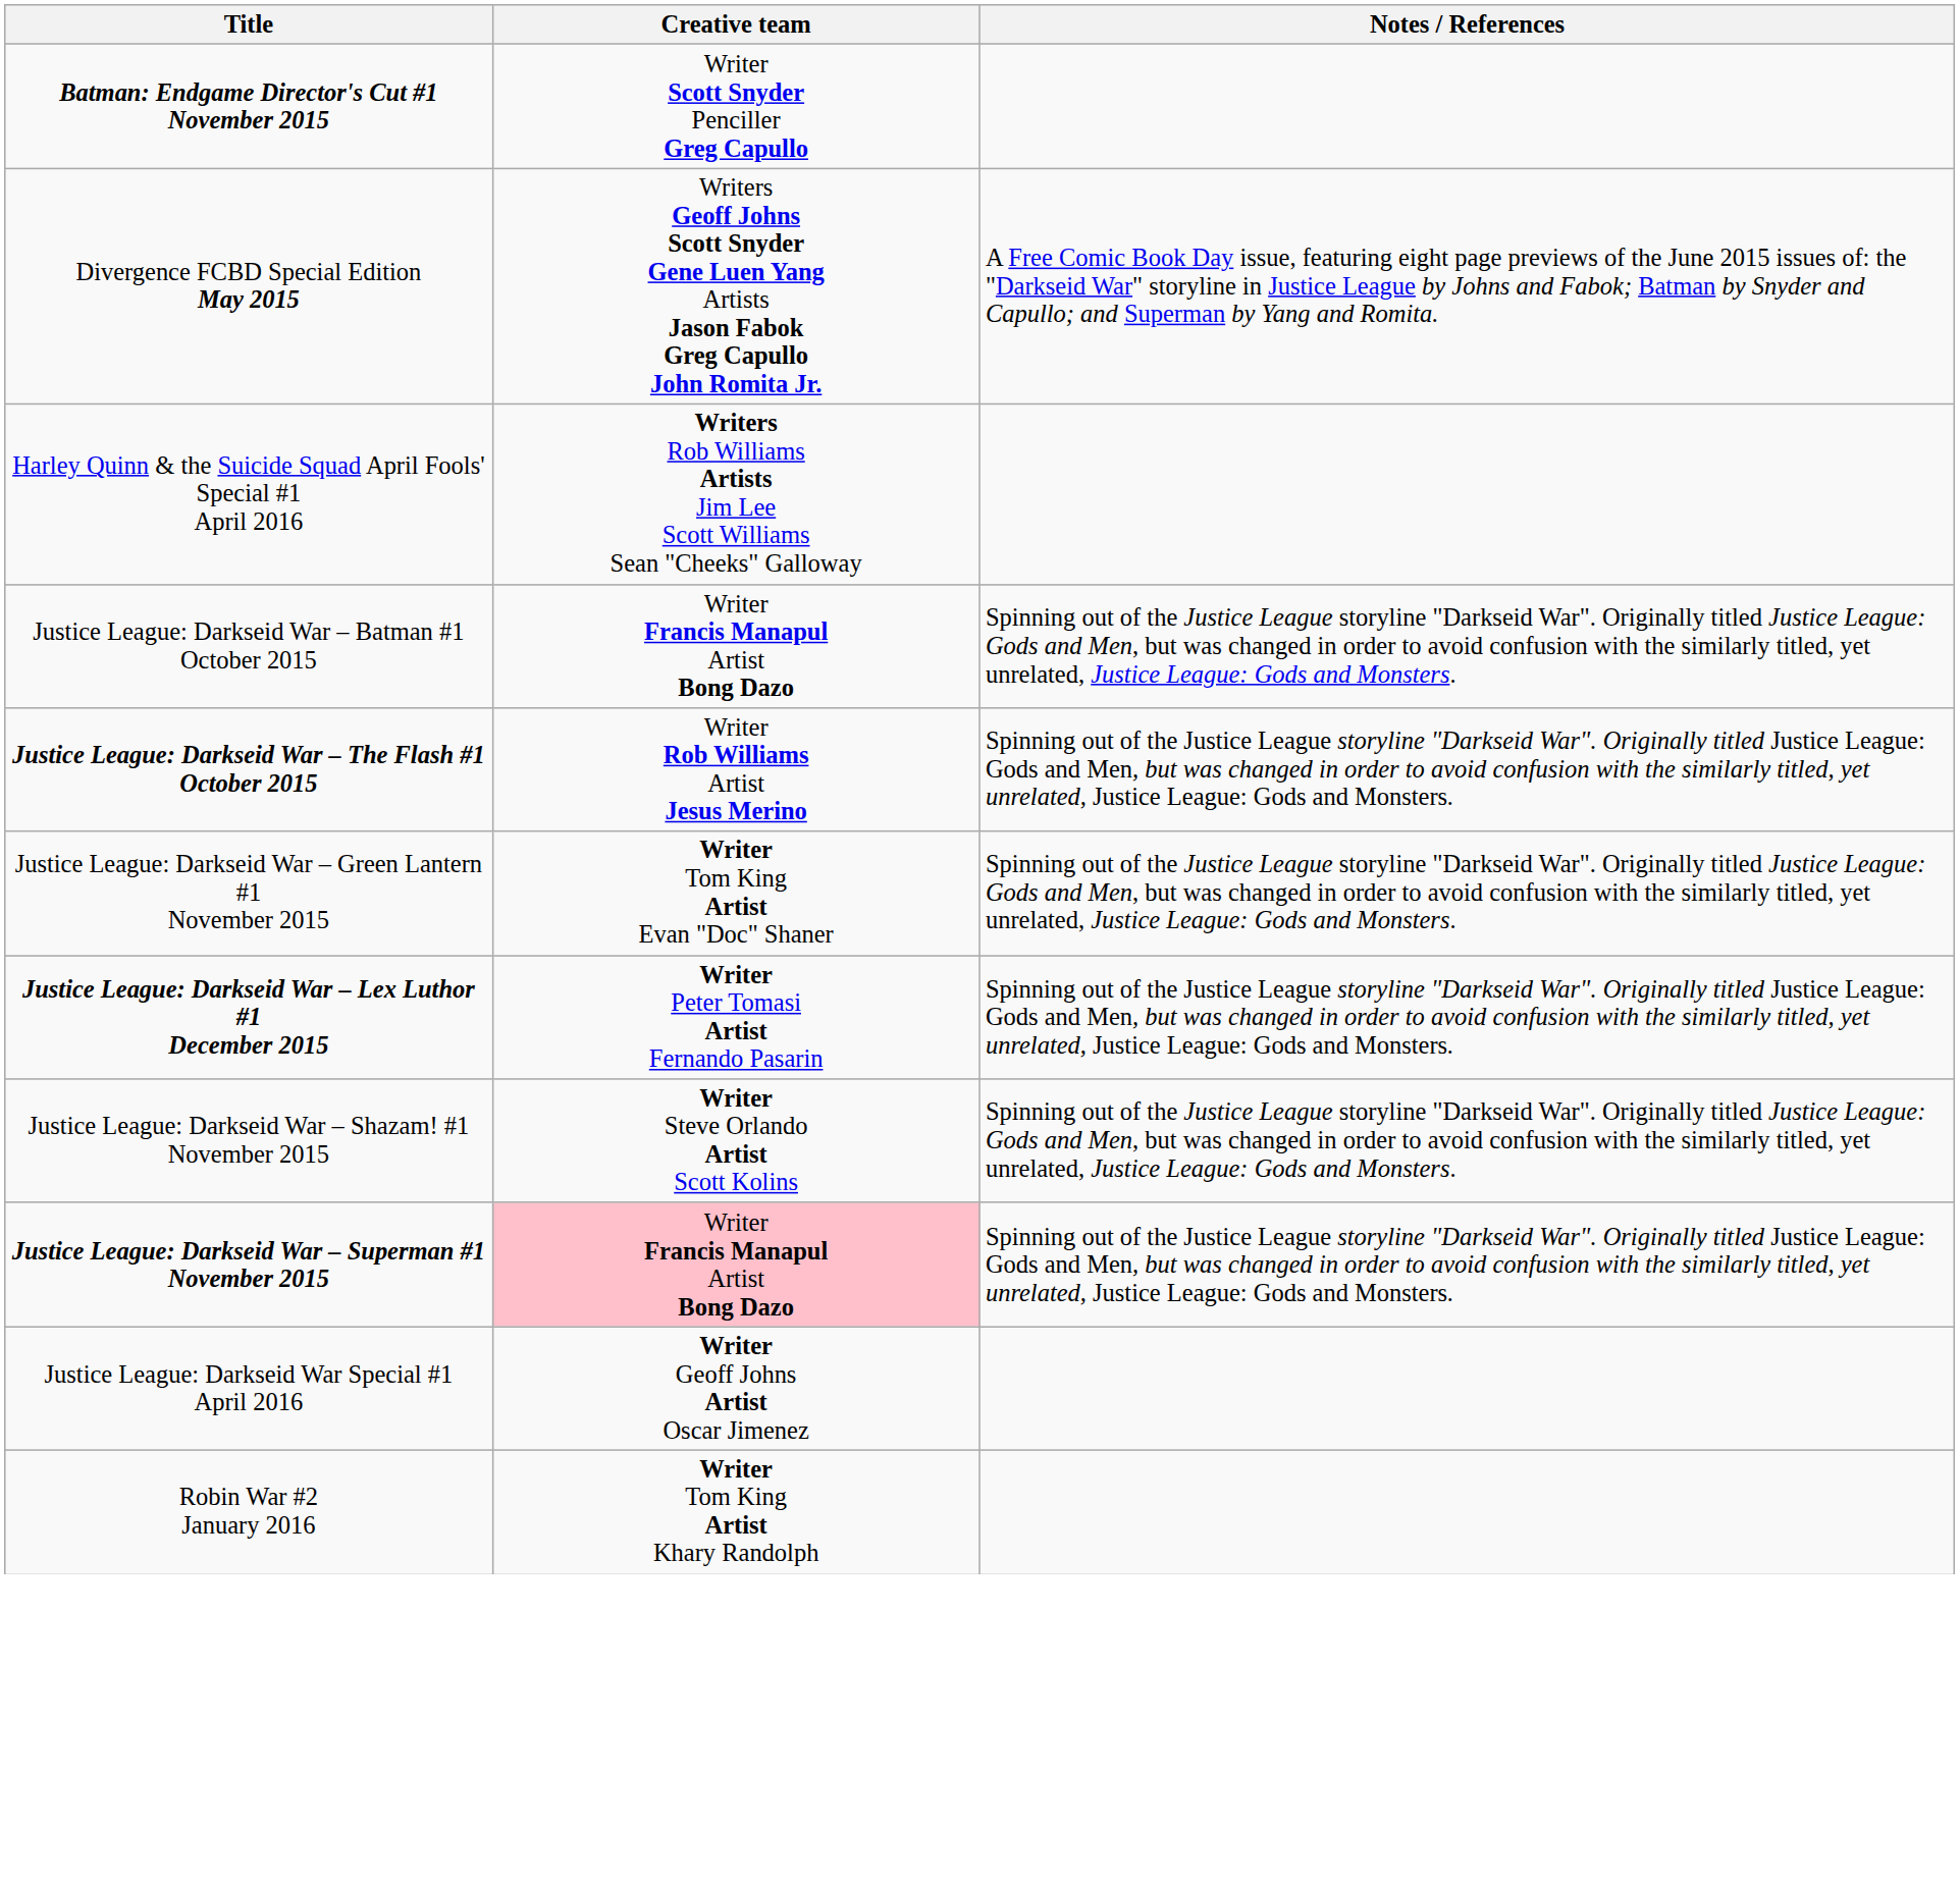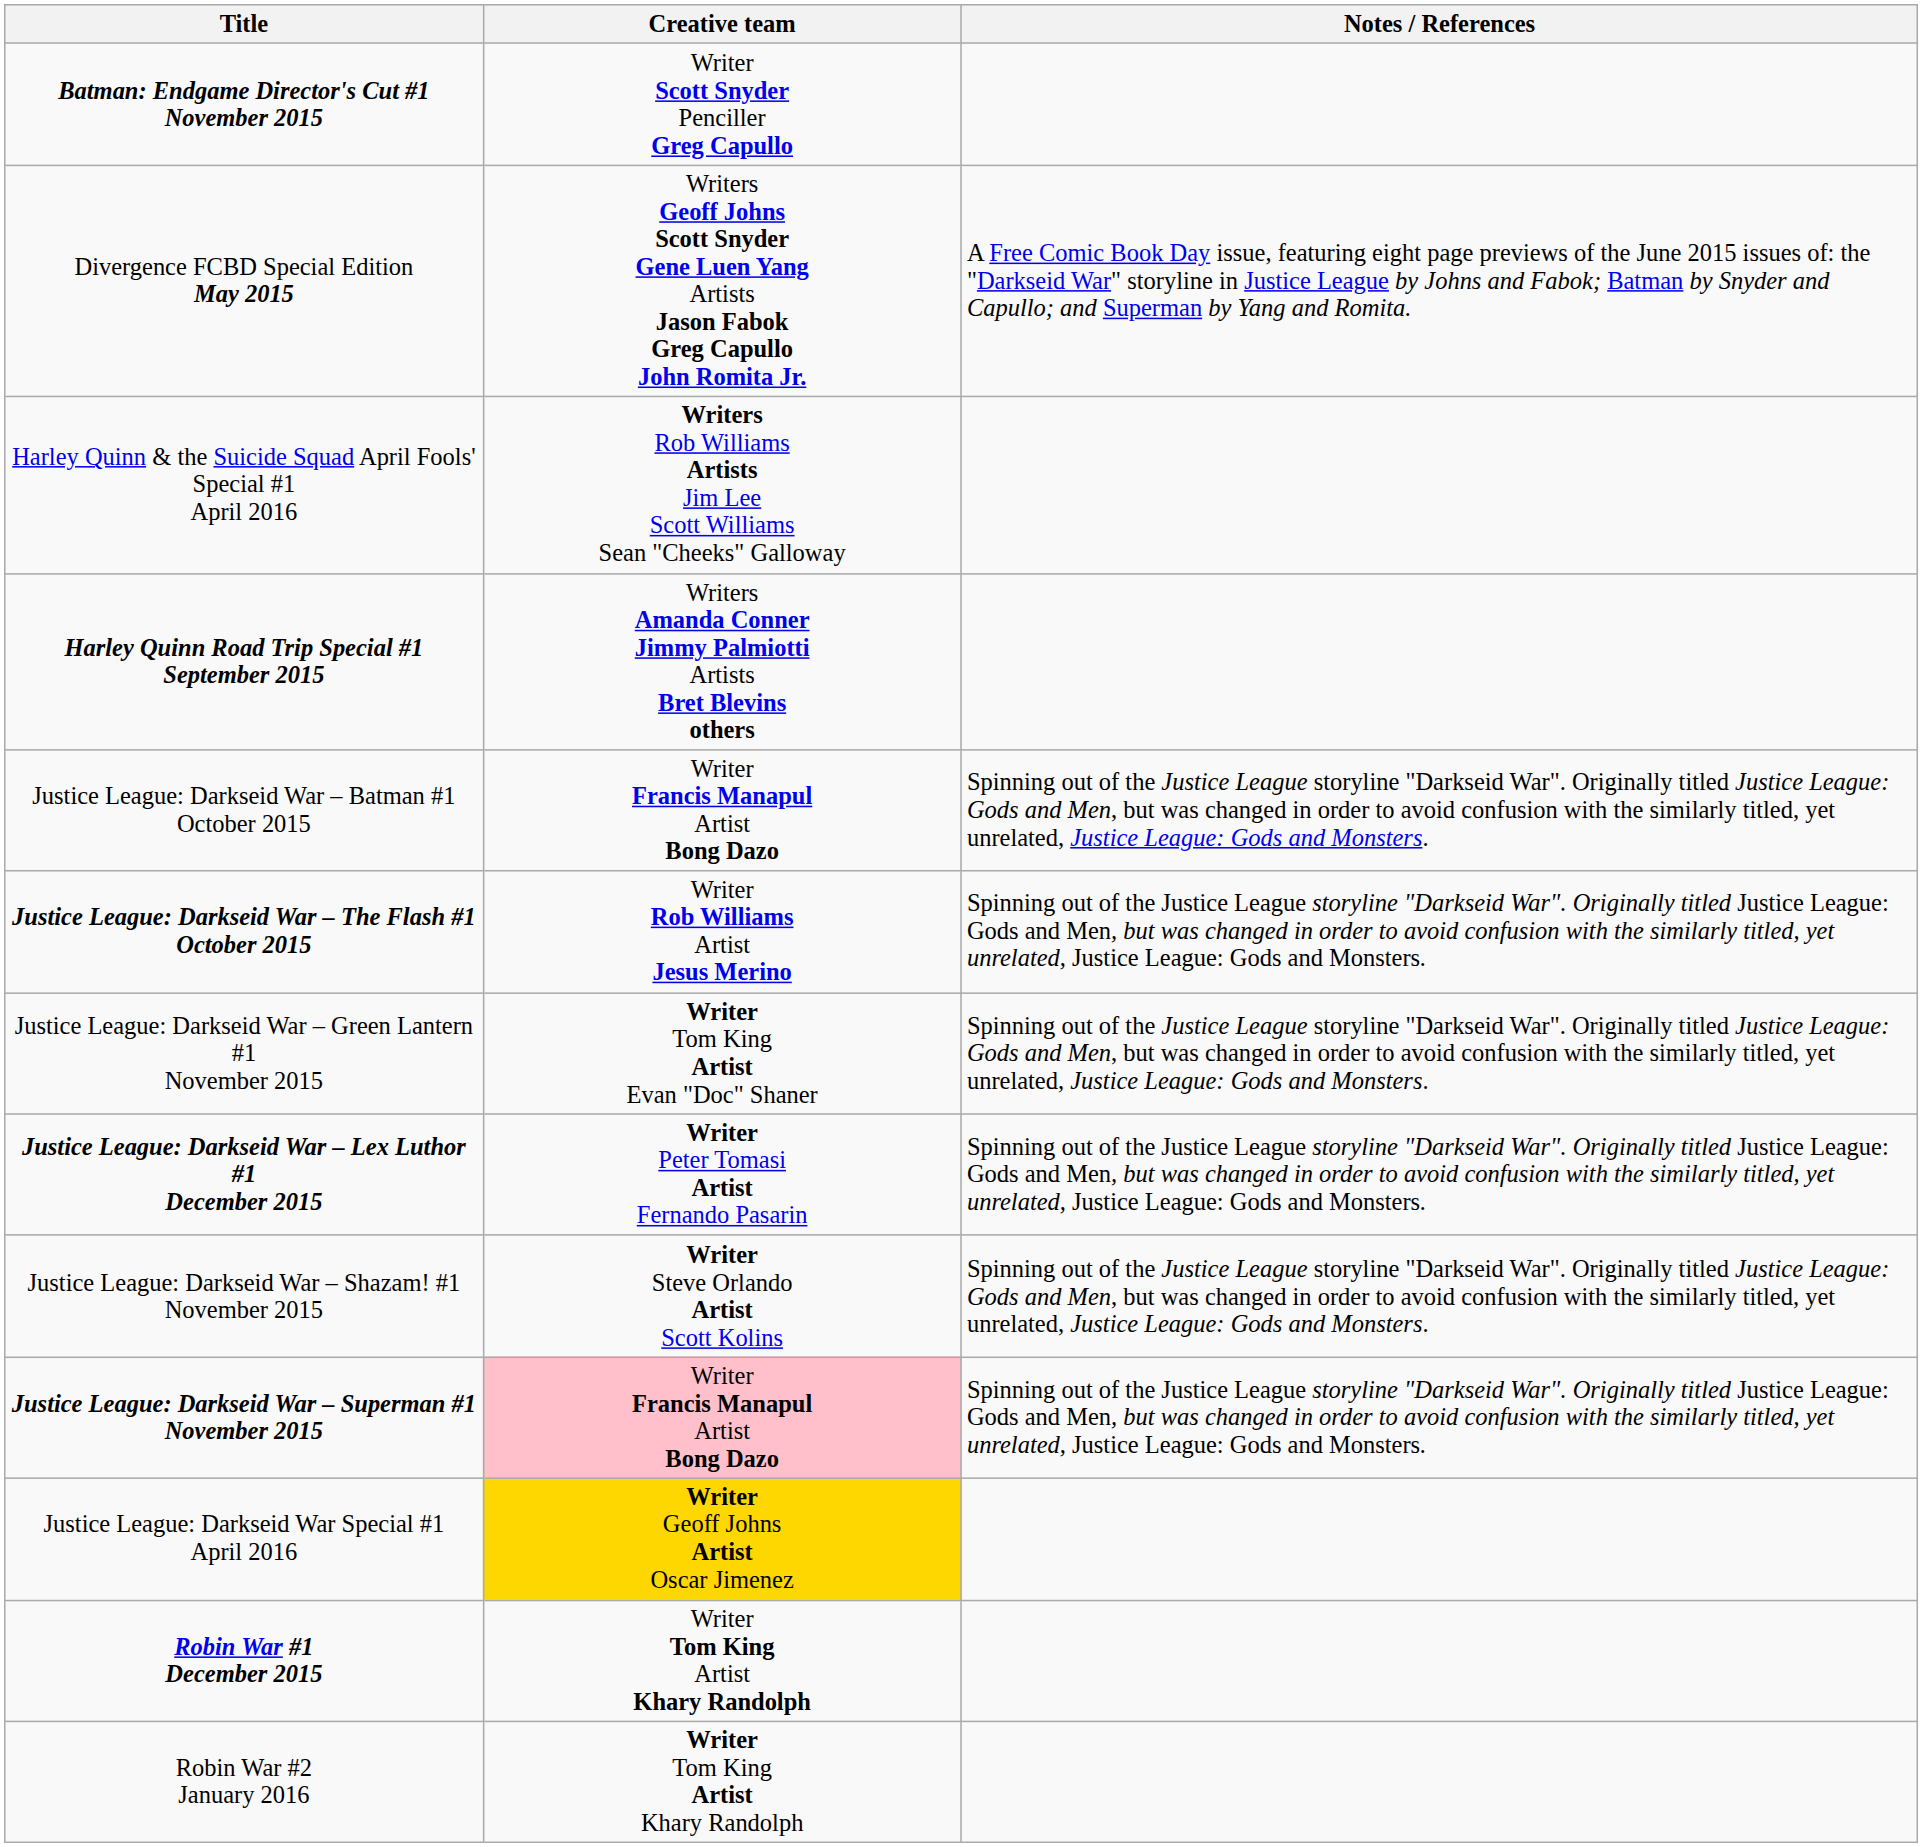 <table class="wikitable sortable" style="text-align:center; font-weight:normal;" width=99%>
 <tr>
 <th scope="col" width="15%" align="center">Title</th>
 <th scope="col" width="15%" align="center" class=unsortable>Creative team</th>
 <th scope="col" width="30%" align="center" class=unsortable>Notes / References</th>
 </tr>
 <tr>
 <td scope="row"><strong><em>Batman: Endgame Director's Cut<em> #1<strong><br>November 2015</td>
 <td></strong>Writer<strong><br><a href='#'>Scott Snyder</a><br></strong>Penciller<strong><br><a href='#'>Greg Capullo</a></td>
 <td align="left"></td>
 </tr>
 <tr>
 <td scope="row"></em></strong>Divergence FCBD Special Edition <strong><em><br>May 2015</td>
 <td></strong>Writers<strong><br><a href='#'>Geoff Johns</a><br>Scott Snyder<br><a href='#'>Gene Luen Yang</a><br></strong>Artists<strong><br>Jason Fabok<br>Greg Capullo<br><a href='#'>John Romita Jr.</a></td>
 <td align="left">A <a href='#'>Free Comic Book Day</a> issue, featuring eight page previews of the June 2015 issues of: the "<a href='#'>Darkseid War</a>" storyline in </em><a href='#'>Justice League</a><em> by Johns and Fabok; </em><a href='#'>Batman</a><em> by Snyder and Capullo; and </em><a href='#'>Superman</a><em> by Yang and Romita.</td>
 </tr>
 <tr>
 <td scope="row"></em></strong><a href='#'>Harley Quinn</a> & the <a href='#'>Suicide Squad</a> April Fools' Special</em> #1</strong><br>April 2016</td>
 <td><strong>Writers</strong><br><a href='#'>Rob Williams</a><br><strong>Artists</strong><br><a href='#'>Jim Lee</a><br><a href='#'>Scott Williams</a><br>Sean "Cheeks" Galloway</td>
+<td align="left"></td>
+</tr>
+<tr>
+<td scope="row"><strong><em>Harley Quinn Road Trip Special<em> #1<strong><br>September 2015</td>
+<td></strong>Writers<strong><br><a href='#'>Amanda Conner</a><br><a href='#'>Jimmy Palmiotti</a><br></strong>Artists<strong><br><a href='#'>Bret Blevins</a><br>others</td>
 <td align="left"></td>
 </tr>
 <tr>
 <td scope="row"></em></strong>Justice League: Darkseid War – Batman</em> #1</strong><br>October 2015</td>
 <td></strong>Writer<strong><br><a href='#'>Francis Manapul</a><br></strong>Artist<strong><br>Bong Dazo</td>
 <td align="left">Spinning out of the <em>Justice League</em> storyline "Darkseid War". Originally titled <em>Justice League: Gods and Men</em>, but was changed in order to avoid confusion with the similarly titled, yet unrelated, <em><a href='#'>Justice League: Gods and Monsters</a></em>.</td>
 </tr>
 <tr>
 <td scope="row"><strong><em>Justice League: Darkseid War – The Flash<em> #1<strong><br>October 2015</td>
 <td></strong>Writer<strong><br><a href='#'>Rob Williams</a><br></strong>Artist<strong><br><a href='#'>Jesus Merino</a></td>
 <td align="left">Spinning out of the </em>Justice League<em> storyline "Darkseid War". Originally titled </em>Justice League: Gods and Men<em>, but was changed in order to avoid confusion with the similarly titled, yet unrelated, </em>Justice League: Gods and Monsters<em>.</td>
 </tr>
 <tr>
 <td scope="row"></em></strong>Justice League: Darkseid War – Green Lantern</em> #1</strong><br>November 2015</td>
 <td><strong>Writer</strong><br>Tom King<br><strong>Artist</strong><br>Evan "Doc" Shaner</td>
 <td align="left">Spinning out of the <em>Justice League</em> storyline "Darkseid War". Originally titled <em>Justice League: Gods and Men</em>, but was changed in order to avoid confusion with the similarly titled, yet unrelated, <em>Justice League: Gods and Monsters</em>.</td>
 </tr>
 <tr>
 <td scope="row"><strong><em>Justice League: Darkseid War – Lex Luthor<em> #1<strong><br>December 2015</td>
 <td><strong>Writer</strong><br><a href='#'>Peter Tomasi</a><br><strong>Artist</strong><br><a href='#'>Fernando Pasarin</a></td>
 <td align="left">Spinning out of the </em>Justice League<em> storyline "Darkseid War". Originally titled </em>Justice League: Gods and Men<em>, but was changed in order to avoid confusion with the similarly titled, yet unrelated, </em>Justice League: Gods and Monsters<em>.</td>
 </tr>
 <tr>
 <td scope="row"></em></strong>Justice League: Darkseid War – Shazam!</em> #1</strong><br>November 2015</td>
 <td><strong>Writer</strong><br>Steve Orlando<br><strong>Artist</strong><br><a href='#'>Scott Kolins</a></td>
 <td align="left">Spinning out of the <em>Justice League</em> storyline "Darkseid War". Originally titled <em>Justice League: Gods and Men</em>, but was changed in order to avoid confusion with the similarly titled, yet unrelated, <em>Justice League: Gods and Monsters</em>.</td>
 </tr>
 <tr>
 <td scope="row"><strong><em>Justice League: Darkseid War – Superman<em> #1<strong><br>November 2015</td>
 <td style="background: pink;"></strong>Writer<strong><br>Francis Manapul<br></strong>Artist<strong><br>Bong Dazo</td>
 <td align="left">Spinning out of the </em>Justice League<em> storyline "Darkseid War". Originally titled </em>Justice League: Gods and Men<em>, but was changed in order to avoid confusion with the similarly titled, yet unrelated, </em>Justice League: Gods and Monsters<em>.</td>
 </tr>
 <tr>
 <td scope="row"></em></strong>Justice League: Darkseid War Special</em> #1</strong><br>April 2016</td>
-<td><strong>Writer</strong><br>Geoff Johns<br><strong>Artist</strong><br>Oscar Jimenez</td>
+<td style="background: gold;"><strong>Writer</strong><br>Geoff Johns<br><strong>Artist</strong><br>Oscar Jimenez</td>
+<td align="left"></td>
+</tr>
+<tr>
+<td scope="row"><strong><em><a href='#'>Robin War</a><em> #1<strong><br>December 2015</td>
+<td></strong>Writer<strong><br>Tom King<br></strong>Artist<strong><br>Khary Randolph</td>
 <td align="left"></td>
 </tr>
 <tr>
 <td scope="row"></em></strong>Robin War</em> #2</strong><br>January 2016</td>
 <td><strong>Writer</strong><br>Tom King<br><strong>Artist</strong><br>Khary Randolph</td>
 <td align="left"></td>
 </tr>
 </table>
